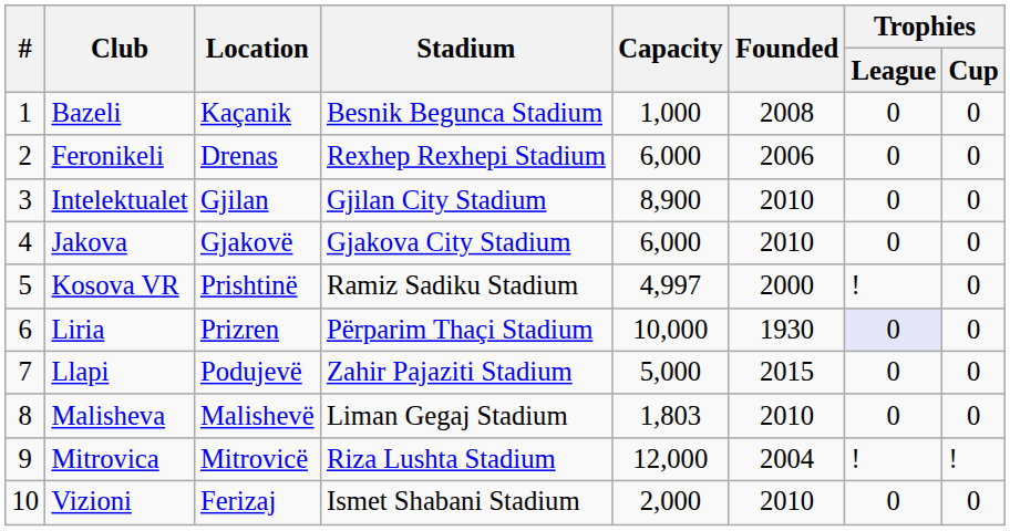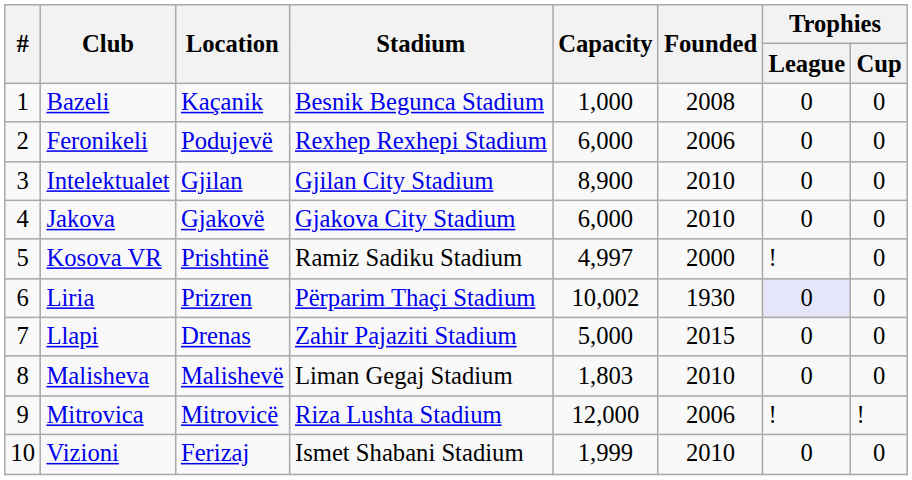 <table class="wikitable sortable">
 <tr>
 <th rowspan="2">#</th>
 <th rowspan="2">Club</th>
 <th rowspan="2">Location</th>
 <th rowspan="2">Stadium</th>
 <th rowspan="2">Capacity</th>
 <th rowspan="2">Founded</th>
 <th colspan="2">Trophies</th>
 </tr>
 <tr>
 <th>League</th>
 <th>Cup</th>
 </tr>
 <tr>
 <td align=center>1</td>
 <td><a href='#'>Bazeli</a></td>
 <td><a href='#'>Kaçanik</a></td>
 <td><a href='#'>Besnik Begunca Stadium</a></td>
 <td align=center>1,000</td>
 <td align=center>2008</td>
 <td align=center>0</td>
 <td align=center>0</td>
 </tr>
 <tr>
 <td align=center>2</td>
 <td><a href='#'>Feronikeli</a></td>
-<td><a href='#'>Drenas</a></td>
+<td><a href='#'>Podujevë</a></td>
 <td><a href='#'>Rexhep Rexhepi Stadium</a></td>
 <td align=center>6,000</td>
 <td align=center>2006</td>
 <td align=center>0</td>
 <td align=center>0</td>
 </tr>
 <tr>
 <td align=center>3</td>
 <td><a href='#'>Intelektualet</a></td>
 <td><a href='#'>Gjilan</a></td>
 <td><a href='#'>Gjilan City Stadium</a></td>
 <td align=center>8,900</td>
 <td align=center>2010</td>
 <td align=center>0</td>
 <td align=center>0</td>
 </tr>
 <tr>
 <td align=center>4</td>
 <td><a href='#'>Jakova</a></td>
 <td><a href='#'>Gjakovë</a></td>
 <td><a href='#'>Gjakova City Stadium</a></td>
 <td align=center>6,000</td>
 <td align=center>2010</td>
 <td align=center>0</td>
 <td align=center>0</td>
 </tr>
 <tr>
 <td align=center>5</td>
 <td><a href='#'>Kosova VR</a></td>
 <td><a href='#'>Prishtinë</a></td>
 <td>Ramiz Sadiku Stadium</td>
 <td align=center>4,997</td>
 <td align=center>2000</td>
 <td>! </td>
 <td align=center>0</td>
 </tr>
 <tr>
 <td align=center>6</td>
 <td><a href='#'>Liria</a></td>
 <td><a href='#'>Prizren</a></td>
 <td><a href='#'>Përparim Thaçi Stadium</a></td>
-<td align=center>10,000</td>
+<td align=center>10,002</td>
 <td align=center>1930</td>
 <td align=center style="background: lavender;">0</td>
 <td align=center>0</td>
 </tr>
 <tr>
 <td align=center>7</td>
 <td><a href='#'>Llapi</a></td>
-<td><a href='#'>Podujevë</a></td>
+<td><a href='#'>Drenas</a></td>
 <td><a href='#'>Zahir Pajaziti Stadium</a></td>
 <td align=center>5,000</td>
 <td align=center>2015</td>
 <td align=center>0</td>
 <td align=center>0</td>
 </tr>
 <tr>
 <td align=center>8</td>
 <td><a href='#'>Malisheva</a></td>
 <td><a href='#'>Malishevë</a></td>
 <td>Liman Gegaj Stadium</td>
 <td align=center>1,803</td>
 <td align=center>2010</td>
 <td align=center>0</td>
 <td align=center>0</td>
 </tr>
 <tr>
 <td align=center>9</td>
 <td><a href='#'>Mitrovica</a></td>
 <td><a href='#'>Mitrovicë</a></td>
 <td><a href='#'>Riza Lushta Stadium</a></td>
 <td align=center>12,000</td>
-<td align=center>2004</td>
+<td align=center>2006</td>
 <td>! </td>
 <td>! </td>
 </tr>
 <tr>
 <td align=center>10</td>
 <td><a href='#'>Vizioni</a></td>
 <td><a href='#'>Ferizaj</a></td>
 <td>Ismet Shabani Stadium</td>
-<td align=center>2,000</td>
+<td align=center>1,999</td>
 <td align=center>2010</td>
 <td align=center>0</td>
 <td align=center>0</td>
 </tr>
 </table>
